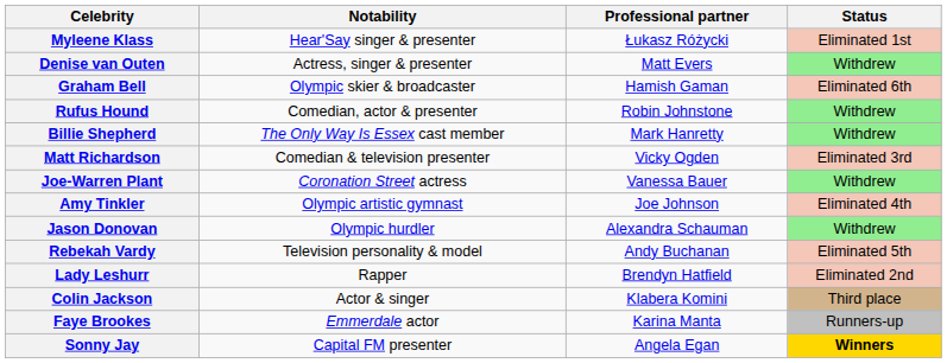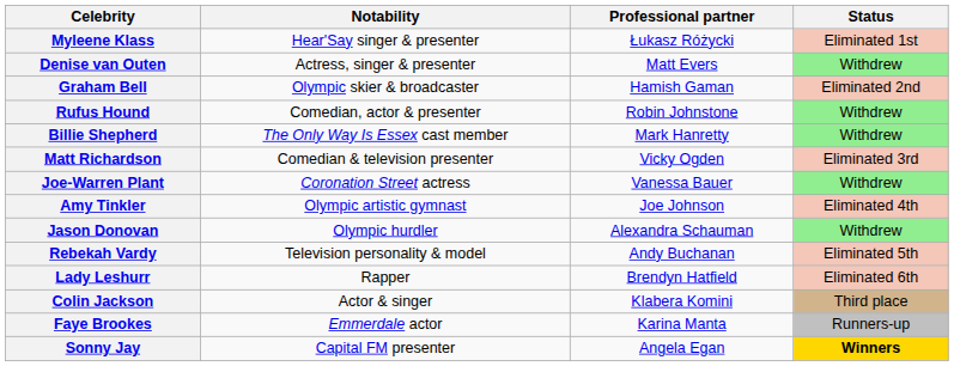 <table class="wikitable sortable" style="text-align:center; width:80%">
 <tr>
 <th scope="col">Celebrity</th>
 <th scope="col" class="unsortable">Notability</th>
 <th scope="col">Professional partner</th>
 <th scope="col">Status</th>
 </tr>
 <tr>
 <th scope="row"><a href='#'>Myleene Klass</a></th>
 <td><a href='#'>Hear'Say</a> singer & presenter</td>
 <td><a href='#'>Łukasz Różycki</a></td>
 <td bgcolor="f4c7b8">Eliminated 1st</td>
 </tr>
 <tr>
 <th scope="row"><a href='#'>Denise van Outen</a></th>
 <td>Actress, singer & presenter</td>
 <td><a href='#'>Matt Evers</a></td>
 <td bgcolor="lightgreen">Withdrew</td>
 </tr>
 <tr>
 <th scope="row"><a href='#'>Graham Bell</a></th>
 <td><a href='#'>Olympic</a> skier & broadcaster</td>
 <td><a href='#'>Hamish Gaman</a><br><em></em></td>
-<td bgcolor="f4c7b8">Eliminated 6th</td>
+<td bgcolor="f4c7b8">Eliminated 2nd</td>
 </tr>
 <tr>
 <th scope="row"><a href='#'>Rufus Hound</a></th>
 <td>Comedian, actor & presenter</td>
 <td><a href='#'>Robin Johnstone</a></td>
 <td bgcolor="lightgreen">Withdrew</td>
 </tr>
 <tr>
 <th scope="row"><a href='#'>Billie Shepherd</a></th>
 <td><em><a href='#'>The Only Way Is Essex</a></em> cast member</td>
 <td><a href='#'>Mark Hanretty</a></td>
 <td bgcolor="lightgreen">Withdrew</td>
 </tr>
 <tr>
 <th scope="row"><a href='#'>Matt Richardson</a></th>
 <td>Comedian & television presenter</td>
 <td><a href='#'>Vicky Ogden</a></td>
 <td bgcolor="f4c7b8">Eliminated 3rd</td>
 </tr>
 <tr>
 <th scope="row"><a href='#'>Joe-Warren Plant</a></th>
 <td><em><a href='#'>Coronation Street</a></em> actress</td>
 <td><a href='#'>Vanessa Bauer</a></td>
 <td bgcolor="lightgreen">Withdrew</td>
 </tr>
 <tr>
 <th scope="row"><a href='#'>Amy Tinkler</a></th>
 <td><a href='#'>Olympic artistic gymnast</a></td>
 <td><a href='#'>Joe Johnson</a></td>
 <td bgcolor="f4c7b8">Eliminated 4th</td>
 </tr>
 <tr>
 <th scope="row"><a href='#'>Jason Donovan</a></th>
 <td><a href='#'>Olympic hurdler</a></td>
 <td><a href='#'>Alexandra Schauman</a></td>
 <td bgcolor="lightgreen">Withdrew</td>
 </tr>
 <tr>
 <th scope="row"><a href='#'>Rebekah Vardy</a></th>
 <td>Television personality & model</td>
 <td><a href='#'>Andy Buchanan</a></td>
 <td bgcolor="f4c7b8">Eliminated 5th</td>
 </tr>
 <tr>
 <th scope="row"><a href='#'>Lady Leshurr</a></th>
 <td>Rapper</td>
 <td><a href='#'>Brendyn Hatfield</a></td>
-<td bgcolor="f4c7b8">Eliminated 2nd</td>
+<td bgcolor="f4c7b8">Eliminated 6th</td>
 </tr>
 <tr>
 <th scope="row"><a href='#'>Colin Jackson</a></th>
 <td>Actor & singer</td>
 <td><a href='#'>Klabera Komini</a></td>
 <td bgcolor="tan">Third place</td>
 </tr>
 <tr>
 <th scope="row"><a href='#'>Faye Brookes</a></th>
 <td><em><a href='#'>Emmerdale</a></em> actor</td>
 <td><a href='#'>Karina Manta</a></td>
 <td bgcolor="silver">Runners-up</td>
 </tr>
 <tr>
 <th scope="row"><a href='#'>Sonny Jay</a></th>
 <td><a href='#'>Capital FM</a> presenter</td>
 <td><a href='#'>Angela Egan</a></td>
 <td bgcolor="gold"><strong>Winners</strong></td>
 </tr>
 </table>
